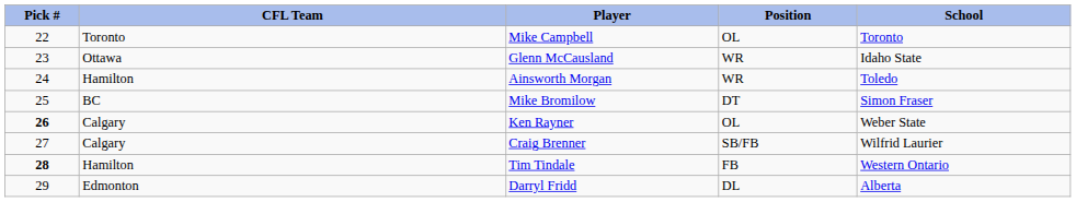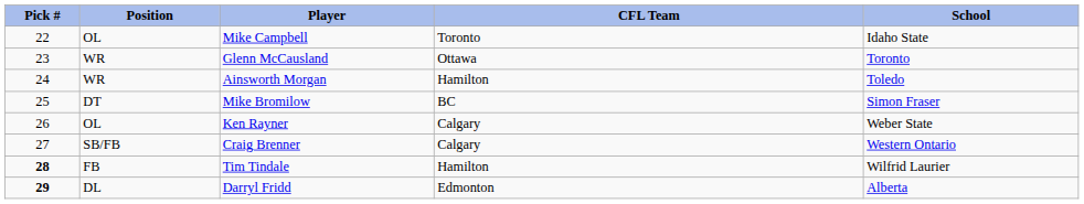 <table class="wikitable" style="width: 100%">
 <tr>
 <th style="background:#A8BDEC;" width=7%>Pick #</th>
+<th width=13% style="background:#A8BDEC;">Position</th>
+<th width=20% style="background:#A8BDEC;">Player</th>
 <th width=40% style="background:#A8BDEC;">CFL Team</th>
-<th width=20% style="background:#A8BDEC;">Player</th>
-<th width=13% style="background:#A8BDEC;">Position</th>
 <th width=20% style="background:#A8BDEC;">School</th>
 </tr>
 <tr>
 <td align=center>22</td>
+<td>OL</td>
+<td><a href='#'>Mike Campbell</a></td>
 <td>Toronto</td>
-<td><a href='#'>Mike Campbell</a></td>
-<td>OL</td>
+<td>Idaho State</td>
+</tr>
+<tr>
+<td align=center>23</td>
+<td>WR</td>
+<td><a href='#'>Glenn McCausland</a></td>
+<td>Ottawa</td>
 <td><a href='#'>Toronto</a></td>
 </tr>
 <tr>
-<td align=center>23</td>
-<td>Ottawa</td>
-<td><a href='#'>Glenn McCausland</a></td>
+<td align=center>24</td>
 <td>WR</td>
-<td>Idaho State</td>
-</tr>
-<tr>
-<td align=center>24</td>
+<td><a href='#'>Ainsworth Morgan</a></td>
 <td>Hamilton</td>
-<td><a href='#'>Ainsworth Morgan</a></td>
-<td>WR</td>
 <td><a href='#'>Toledo</a></td>
 </tr>
 <tr>
 <td align=center>25</td>
+<td>DT</td>
+<td><a href='#'>Mike Bromilow</a></td>
 <td>BC</td>
-<td><a href='#'>Mike Bromilow</a></td>
-<td>DT</td>
 <td><a href='#'>Simon Fraser</a></td>
 </tr>
 <tr>
-<td align=center><strong>26</strong></td>
+<td align=center>26</td>
+<td>OL</td>
+<td><a href='#'>Ken Rayner</a></td>
 <td>Calgary</td>
-<td><a href='#'>Ken Rayner</a></td>
-<td>OL</td>
 <td>Weber State</td>
 </tr>
 <tr>
 <td align=center>27</td>
+<td>SB/FB</td>
+<td><a href='#'>Craig Brenner</a></td>
 <td>Calgary</td>
-<td><a href='#'>Craig Brenner</a></td>
-<td>SB/FB</td>
+<td><a href='#'>Western Ontario</a></td>
+</tr>
+<tr>
+<td align=center><strong>28</strong></td>
+<td>FB</td>
+<td><a href='#'>Tim Tindale</a></td>
+<td>Hamilton</td>
 <td>Wilfrid Laurier</td>
 </tr>
 <tr>
-<td align=center><strong>28</strong></td>
-<td>Hamilton</td>
-<td><a href='#'>Tim Tindale</a></td>
-<td>FB</td>
-<td><a href='#'>Western Ontario</a></td>
-</tr>
-<tr>
-<td align=center>29</td>
+<td align=center><strong>29</strong></td>
+<td>DL</td>
+<td><a href='#'>Darryl Fridd</a></td>
 <td>Edmonton</td>
-<td><a href='#'>Darryl Fridd</a></td>
-<td>DL</td>
 <td><a href='#'>Alberta</a></td>
 </tr>
 </table>
